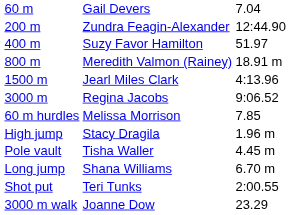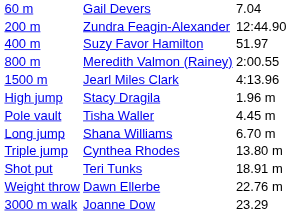 <table>
 <tr>
 <td><a href='#'>60 m</a></td>
 <td><a href='#'>Gail Devers</a></td>
 <td>7.04</td>
 <td></td>
 <td></td>
 <td></td>
 <td></td>
 </tr>
 <tr>
 <td><a href='#'>200 m</a></td>
 <td><a href='#'>Zundra Feagin-Alexander</a></td>
 <td>12:44.90</td>
 <td></td>
 <td></td>
 <td></td>
 <td></td>
 </tr>
 <tr>
 <td><a href='#'>400 m</a></td>
 <td><a href='#'>Suzy Favor Hamilton</a></td>
 <td>51.97</td>
 <td></td>
 <td></td>
 <td></td>
 <td></td>
 </tr>
 <tr>
 <td><a href='#'>800 m</a></td>
 <td><a href='#'>Meredith Valmon (Rainey)</a></td>
-<td>18.91 m</td>
+<td>2:00.55</td>
 <td></td>
 <td></td>
 <td></td>
 <td></td>
 </tr>
 <tr>
 <td><a href='#'>1500 m</a></td>
 <td><a href='#'>Jearl Miles Clark</a></td>
 <td>4:13.96</td>
-<td></td>
-<td></td>
-<td></td>
-<td></td>
-</tr>
-<tr>
-<td><a href='#'>3000 m</a></td>
-<td><a href='#'>Regina Jacobs</a></td>
-<td>9:06.52</td>
-<td></td>
-<td></td>
-<td></td>
-<td></td>
-</tr>
-<tr>
-<td><a href='#'>60 m hurdles</a></td>
-<td><a href='#'>Melissa Morrison</a></td>
-<td>7.85</td>
 <td></td>
 <td></td>
 <td></td>
 <td></td>
 </tr>
 <tr>
 <td><a href='#'>High jump</a></td>
 <td><a href='#'>Stacy Dragila</a></td>
 <td>1.96 m</td>
 <td></td>
 <td></td>
 <td></td>
 <td></td>
 </tr>
 <tr>
 <td><a href='#'>Pole vault</a></td>
 <td><a href='#'>Tisha Waller</a></td>
 <td>4.45 m</td>
 <td></td>
 <td></td>
 <td></td>
 <td></td>
 </tr>
 <tr>
 <td><a href='#'>Long jump</a></td>
 <td><a href='#'>Shana Williams</a></td>
 <td>6.70 m</td>
 <td></td>
 <td></td>
 <td></td>
 <td></td>
 </tr>
 <tr>
+<td><a href='#'>Triple jump</a></td>
+<td><a href='#'>Cynthea Rhodes</a></td>
+<td>13.80 m</td>
+<td></td>
+<td></td>
+<td></td>
+<td></td>
+</tr>
+<tr>
 <td><a href='#'>Shot put</a></td>
 <td><a href='#'>Teri Tunks</a></td>
-<td>2:00.55</td>
+<td>18.91 m</td>
+<td></td>
+<td></td>
+<td></td>
+<td></td>
+</tr>
+<tr>
+<td><a href='#'>Weight throw</a></td>
+<td><a href='#'>Dawn Ellerbe</a></td>
+<td>22.76 m</td>
 <td></td>
 <td></td>
 <td></td>
 <td></td>
 </tr>
 <tr>
 <td><a href='#'>3000 m walk</a></td>
 <td><a href='#'>Joanne Dow</a></td>
 <td>23.29</td>
 <td></td>
 <td></td>
 <td></td>
 <td></td>
 </tr>
 </table>
